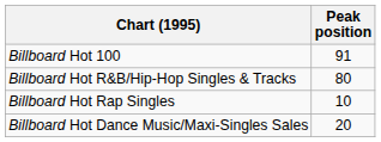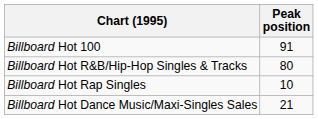 <table class="wikitable">
 <tr>
 <th>Chart (1995)</th>
 <th>Peak<br>position</th>
 </tr>
 <tr>
 <td><em>Billboard</em> Hot 100</td>
 <td align="center">91</td>
 </tr>
 <tr>
 <td><em>Billboard</em> Hot R&B/Hip-Hop Singles & Tracks</td>
 <td align="center">80</td>
 </tr>
 <tr>
 <td><em>Billboard</em> Hot Rap Singles</td>
 <td align="center">10</td>
 </tr>
 <tr>
 <td><em>Billboard</em> Hot Dance Music/Maxi-Singles Sales</td>
-<td align="center">20</td>
+<td align="center">21</td>
 </tr>
 </table>
